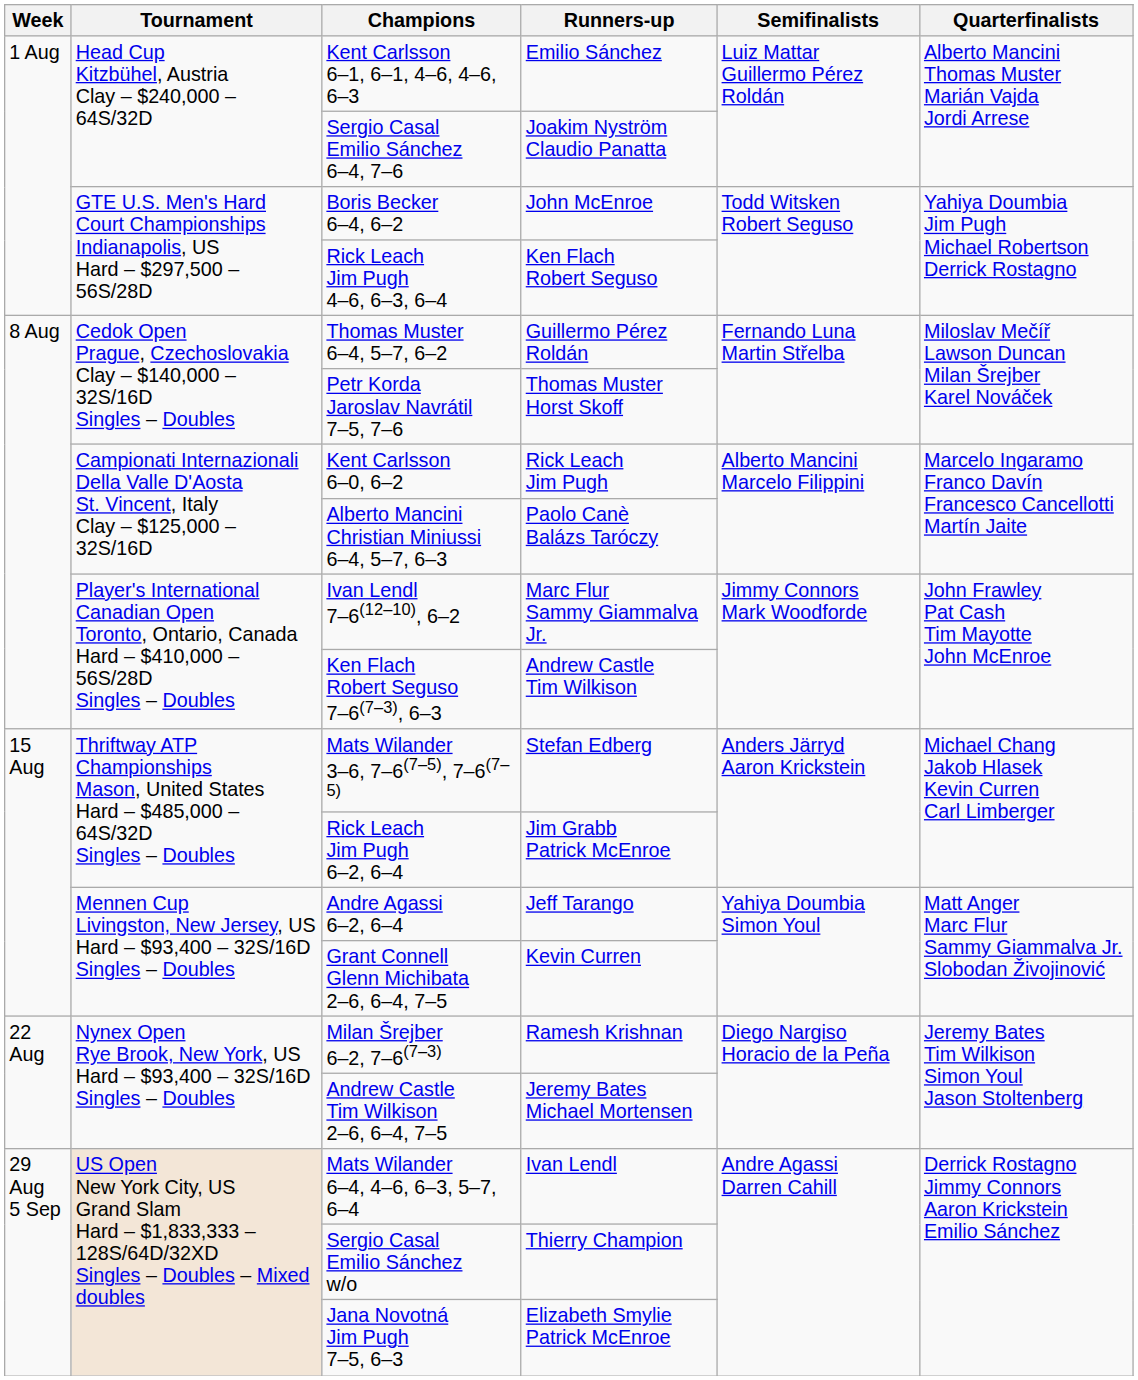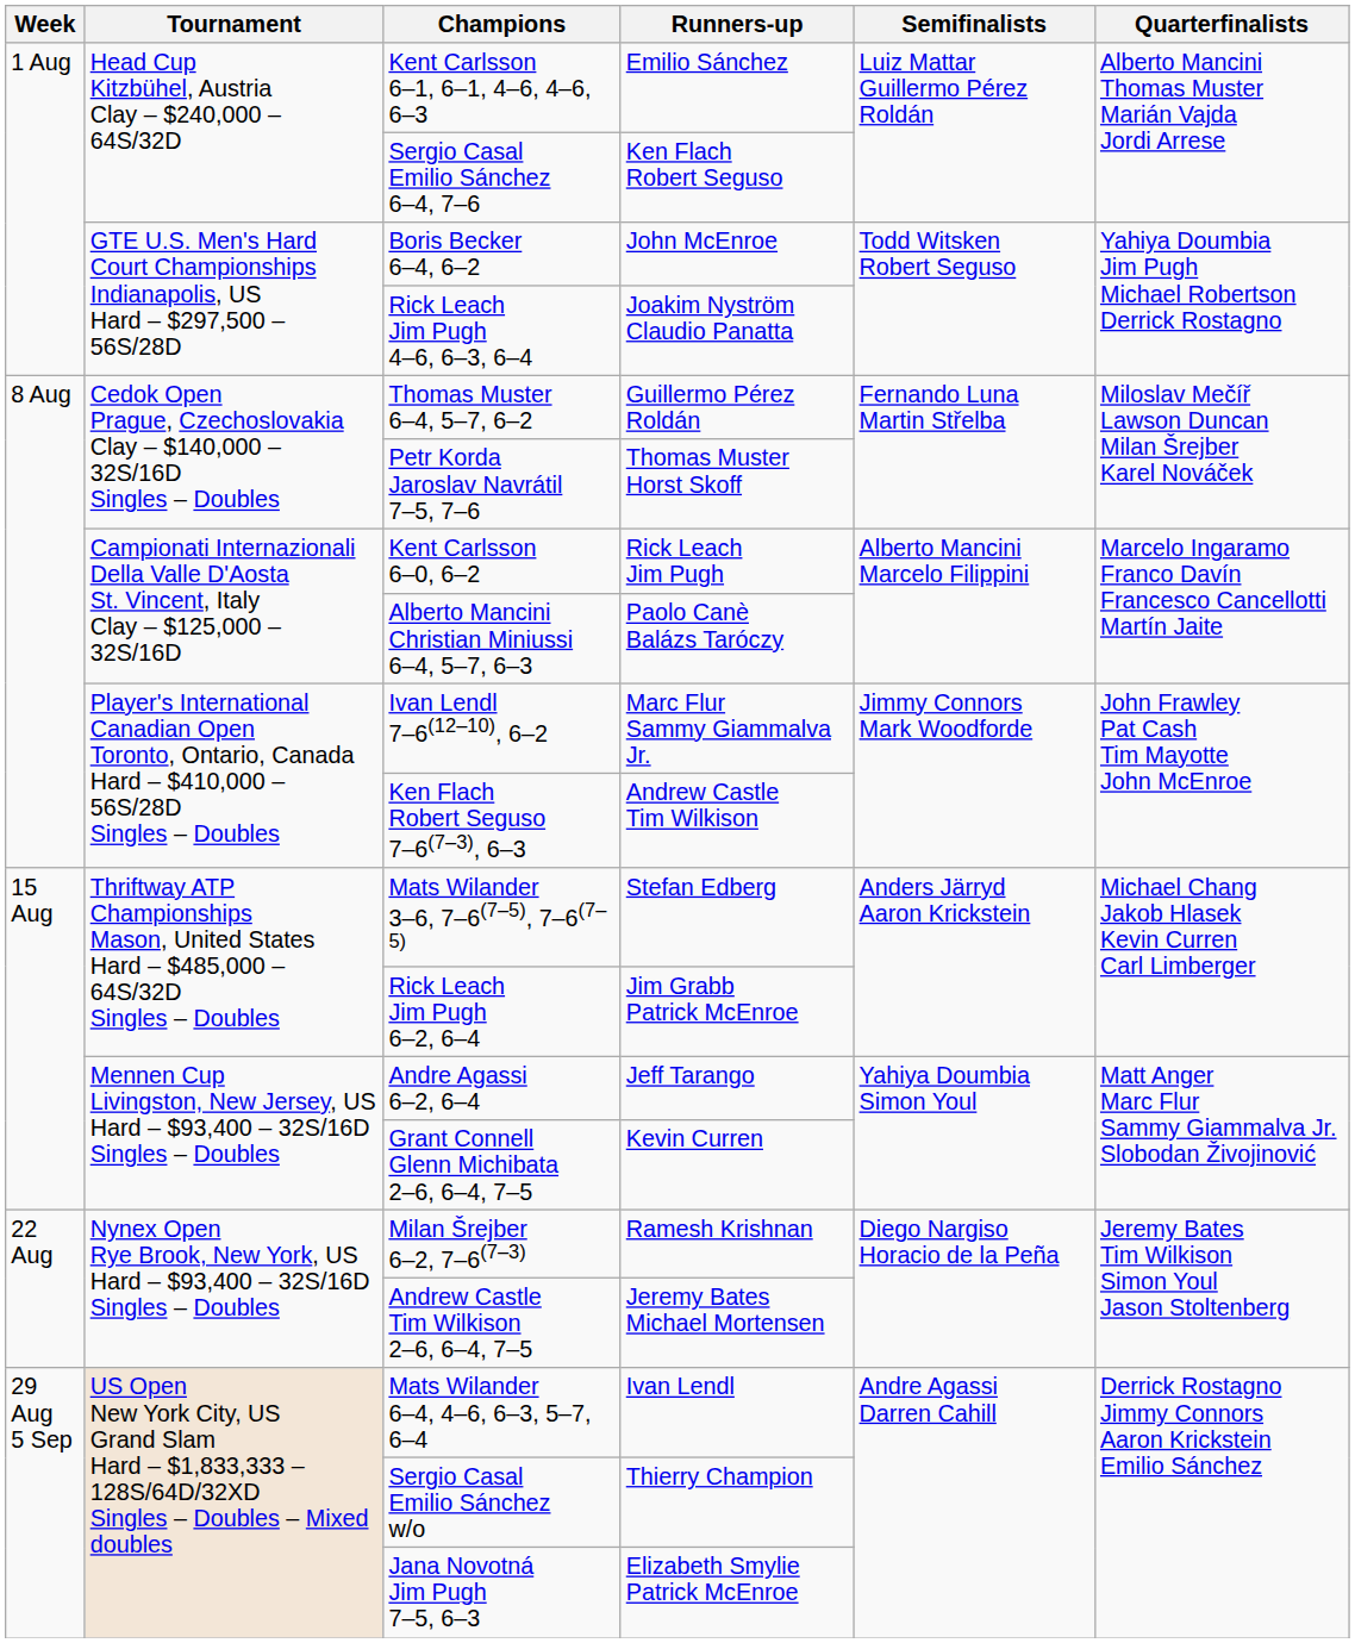 <table class=wikitable style=font-size:95%>
 <tr>
 <th style="width:48px;">Week</th>
 <th style="width:250px;">Tournament</th>
 <th style="width:200px;">Champions</th>
 <th style="width:200px;">Runners-up</th>
 <th style="width:195px;">Semifinalists</th>
 <th style="width:195px;">Quarterfinalists</th>
 </tr>
 <tr valign=top>
 <td rowspan=4>1 Aug</td>
 <td rowspan=2><a href='#'>Head Cup</a><br> <a href='#'>Kitzbühel</a>, Austria<br>Clay – $240,000 – 64S/32D <br></td>
 <td> <a href='#'>Kent Carlsson</a><br> 6–1, 6–1, 4–6, 4–6, 6–3</td>
 <td> <a href='#'>Emilio Sánchez</a></td>
 <td rowspan=2> <a href='#'>Luiz Mattar</a><br> <a href='#'>Guillermo Pérez Roldán</a></td>
 <td rowspan=2> <a href='#'>Alberto Mancini</a><br> <a href='#'>Thomas Muster</a><br> <a href='#'>Marián Vajda</a><br> <a href='#'>Jordi Arrese</a></td>
 </tr>
 <tr valign=top>
 <td> <a href='#'>Sergio Casal</a><br> <a href='#'>Emilio Sánchez</a><br> 6–4, 7–6</td>
-<td> <a href='#'>Joakim Nyström</a><br> <a href='#'>Claudio Panatta</a></td>
+<td> <a href='#'>Ken Flach</a><br> <a href='#'>Robert Seguso</a></td>
 </tr>
 <tr valign=top>
 <td rowspan=2><a href='#'>GTE U.S. Men's Hard Court Championships</a><br> <a href='#'>Indianapolis</a>, US<br>Hard – $297,500 – 56S/28D <br></td>
 <td> <a href='#'>Boris Becker</a><br> 6–4, 6–2</td>
 <td> <a href='#'>John McEnroe</a></td>
 <td rowspan=2> <a href='#'>Todd Witsken</a><br> <a href='#'>Robert Seguso</a></td>
 <td rowspan=2> <a href='#'>Yahiya Doumbia</a><br> <a href='#'>Jim Pugh</a><br> <a href='#'>Michael Robertson</a><br> <a href='#'>Derrick Rostagno</a></td>
 </tr>
 <tr valign=top>
 <td> <a href='#'>Rick Leach</a><br> <a href='#'>Jim Pugh</a><br> 4–6, 6–3, 6–4</td>
-<td> <a href='#'>Ken Flach</a><br> <a href='#'>Robert Seguso</a></td>
+<td> <a href='#'>Joakim Nyström</a><br> <a href='#'>Claudio Panatta</a></td>
 </tr>
 <tr valign=top>
 <td rowspan=6>8 Aug</td>
 <td rowspan=2><a href='#'>Cedok Open</a><br> <a href='#'>Prague</a>, <a href='#'>Czechoslovakia</a><br>Clay – $140,000 – 32S/16D <br> <a href='#'>Singles</a> – <a href='#'>Doubles</a></td>
 <td> <a href='#'>Thomas Muster</a><br> 6–4, 5–7, 6–2</td>
 <td> <a href='#'>Guillermo Pérez Roldán</a></td>
 <td rowspan=2> <a href='#'>Fernando Luna</a><br> <a href='#'>Martin Střelba</a></td>
 <td rowspan=2> <a href='#'>Miloslav Mečíř</a><br> <a href='#'>Lawson Duncan</a><br> <a href='#'>Milan Šrejber</a><br> <a href='#'>Karel Nováček</a></td>
 </tr>
 <tr valign=top>
 <td> <a href='#'>Petr Korda</a><br> <a href='#'>Jaroslav Navrátil</a><br> 7–5, 7–6</td>
 <td> <a href='#'>Thomas Muster</a><br> <a href='#'>Horst Skoff</a></td>
 </tr>
 <tr valign=top>
 <td rowspan=2><a href='#'>Campionati Internazionali Della Valle D'Aosta</a><br> <a href='#'>St. Vincent</a>, Italy<br>Clay – $125,000 – 32S/16D <br></td>
 <td> <a href='#'>Kent Carlsson</a><br> 6–0, 6–2</td>
 <td> <a href='#'>Rick Leach</a><br> <a href='#'>Jim Pugh</a></td>
 <td rowspan=2> <a href='#'>Alberto Mancini</a><br> <a href='#'>Marcelo Filippini</a></td>
 <td rowspan=2> <a href='#'>Marcelo Ingaramo</a><br> <a href='#'>Franco Davín</a><br> <a href='#'>Francesco Cancellotti</a><br> <a href='#'>Martín Jaite</a></td>
 </tr>
 <tr valign=top>
 <td> <a href='#'>Alberto Mancini</a><br> <a href='#'>Christian Miniussi</a><br> 6–4, 5–7, 6–3</td>
 <td> <a href='#'>Paolo Canè</a><br> <a href='#'>Balázs Taróczy</a></td>
 </tr>
 <tr valign=top>
 <td rowspan=2><a href='#'>Player's International Canadian Open</a><br> <a href='#'>Toronto</a>, Ontario, Canada<br>Hard – $410,000 – 56S/28D <br> <a href='#'>Singles</a> – <a href='#'>Doubles</a></td>
 <td> <a href='#'>Ivan Lendl</a><br> 7–6<sup>(12–10)</sup>, 6–2</td>
 <td> <a href='#'>Marc Flur</a><br> <a href='#'>Sammy Giammalva Jr.</a></td>
 <td rowspan=2> <a href='#'>Jimmy Connors</a><br> <a href='#'>Mark Woodforde</a></td>
 <td rowspan=2> <a href='#'>John Frawley</a><br> <a href='#'>Pat Cash</a><br> <a href='#'>Tim Mayotte</a><br> <a href='#'>John McEnroe</a></td>
 </tr>
 <tr valign=top>
 <td> <a href='#'>Ken Flach</a><br> <a href='#'>Robert Seguso</a><br> 7–6<sup>(7–3)</sup>, 6–3</td>
 <td> <a href='#'>Andrew Castle</a><br> <a href='#'>Tim Wilkison</a></td>
 </tr>
 <tr valign=top>
 <td rowspan=4>15 Aug</td>
 <td rowspan=2><a href='#'>Thriftway ATP Championships</a><br> <a href='#'>Mason</a>, United States<br>Hard – $485,000 – 64S/32D <br> <a href='#'>Singles</a> – <a href='#'>Doubles</a></td>
 <td> <a href='#'>Mats Wilander</a><br> 3–6, 7–6<sup>(7–5)</sup>, 7–6<sup>(7–5)</sup></td>
 <td> <a href='#'>Stefan Edberg</a></td>
 <td rowspan=2> <a href='#'>Anders Järryd</a><br> <a href='#'>Aaron Krickstein</a></td>
 <td rowspan=2> <a href='#'>Michael Chang</a><br> <a href='#'>Jakob Hlasek</a><br> <a href='#'>Kevin Curren</a><br> <a href='#'>Carl Limberger</a></td>
 </tr>
 <tr valign=top>
 <td> <a href='#'>Rick Leach</a><br> <a href='#'>Jim Pugh</a><br> 6–2, 6–4</td>
 <td> <a href='#'>Jim Grabb</a><br> <a href='#'>Patrick McEnroe</a></td>
 </tr>
 <tr valign=top>
 <td rowspan=2><a href='#'>Mennen Cup</a><br> <a href='#'>Livingston, New Jersey</a>, US<br>Hard – $93,400 – 32S/16D <br> <a href='#'>Singles</a> – <a href='#'>Doubles</a></td>
 <td> <a href='#'>Andre Agassi</a><br> 6–2, 6–4</td>
 <td> <a href='#'>Jeff Tarango</a></td>
 <td rowspan=2> <a href='#'>Yahiya Doumbia</a><br> <a href='#'>Simon Youl</a></td>
 <td rowspan=2> <a href='#'>Matt Anger</a><br> <a href='#'>Marc Flur</a><br> <a href='#'>Sammy Giammalva Jr.</a><br> <a href='#'>Slobodan Živojinović</a></td>
 </tr>
 <tr valign=top>
 <td> <a href='#'>Grant Connell</a><br> <a href='#'>Glenn Michibata</a><br> 2–6, 6–4, 7–5</td>
 <td> <a href='#'>Kevin Curren</a></td>
 </tr>
 <tr valign=top>
 <td rowspan=2>22 Aug</td>
 <td rowspan=2><a href='#'>Nynex Open</a><br> <a href='#'>Rye Brook, New York</a>, US<br>Hard – $93,400 – 32S/16D <br> <a href='#'>Singles</a> – <a href='#'>Doubles</a></td>
 <td> <a href='#'>Milan Šrejber</a><br> 6–2, 7–6<sup>(7–3)</sup></td>
 <td> <a href='#'>Ramesh Krishnan</a></td>
 <td rowspan=2> <a href='#'>Diego Nargiso</a><br> <a href='#'>Horacio de la Peña</a></td>
 <td rowspan=2> <a href='#'>Jeremy Bates</a><br> <a href='#'>Tim Wilkison</a><br> <a href='#'>Simon Youl</a><br> <a href='#'>Jason Stoltenberg</a></td>
 </tr>
 <tr valign=top>
 <td> <a href='#'>Andrew Castle</a><br> <a href='#'>Tim Wilkison</a><br> 2–6, 6–4, 7–5</td>
 <td> <a href='#'>Jeremy Bates</a> <br> <a href='#'>Michael Mortensen</a></td>
 </tr>
 <tr valign=top>
 <td rowspan=3>29 Aug<br>5 Sep</td>
 <td bgcolor="#F3E6D7" rowspan="3"><a href='#'>US Open</a><br> New York City, US<br>Grand Slam<br>Hard – $1,833,333 – 128S/64D/32XD <br> <a href='#'>Singles</a> – <a href='#'>Doubles</a> – <a href='#'>Mixed doubles</a></td>
 <td> <a href='#'>Mats Wilander</a><br> 6–4, 4–6, 6–3, 5–7, 6–4</td>
 <td> <a href='#'>Ivan Lendl</a></td>
 <td rowspan=3> <a href='#'>Andre Agassi</a><br> <a href='#'>Darren Cahill</a></td>
 <td rowspan=3> <a href='#'>Derrick Rostagno</a><br> <a href='#'>Jimmy Connors</a><br> <a href='#'>Aaron Krickstein</a><br> <a href='#'>Emilio Sánchez</a></td>
 </tr>
 <tr valign=top>
 <td> <a href='#'>Sergio Casal</a><br> <a href='#'>Emilio Sánchez</a><br>w/o</td>
 <td> <a href='#'>Thierry Champion</a></td>
 </tr>
 <tr valign=top>
 <td> <a href='#'>Jana Novotná</a><br> <a href='#'>Jim Pugh</a><br>7–5, 6–3</td>
 <td> <a href='#'>Elizabeth Smylie</a><br> <a href='#'>Patrick McEnroe</a></td>
 </tr>
 </table>
